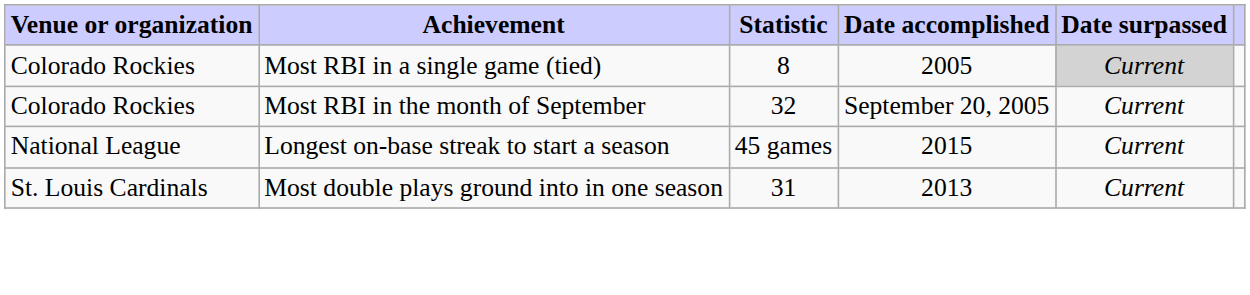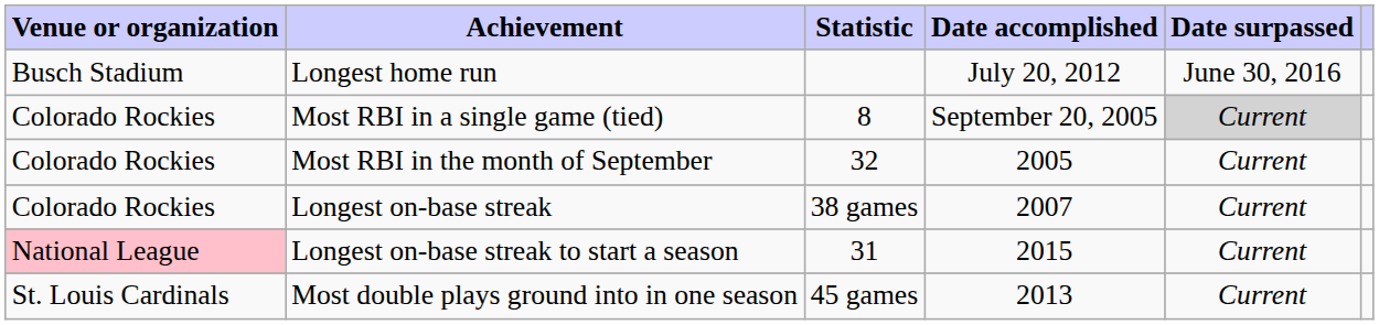 <table class="wikitable">
 <tr>
 <th style="background:#ccf;">Venue or organization</th>
 <th style="background:#ccf;">Achievement</th>
 <th style="background:#ccf;">Statistic</th>
 <th style="background:#ccf;">Date accomplished</th>
 <th style="background:#ccf;">Date surpassed</th>
 <th style="background:#ccf;"></th>
 </tr>
 <tr>
+<td>Busch Stadium</td>
+<td>Longest home run</td>
+<td style="text-align:center;"></td>
+<td style="text-align:center;">July 20, 2012</td>
+<td style="text-align:center;">June 30, 2016</td>
+<td></td>
+</tr>
+<tr>
 <td>Colorado Rockies</td>
 <td>Most RBI in a single game (tied)</td>
 <td style="text-align:center;">8</td>
-<td style="text-align:center;">2005</td>
+<td style="text-align:center;">September 20, 2005</td>
 <td style="background: lightgrey; text-align:center;"><em>Current</em></td>
 <td></td>
 </tr>
 <tr>
 <td>Colorado Rockies</td>
 <td>Most RBI in the month of September</td>
 <td style="text-align:center;">32</td>
-<td style="text-align:center;">September 20, 2005</td>
+<td style="text-align:center;">2005</td>
 <td style="text-align:center;"><em>Current</em></td>
 <td></td>
 </tr>
 <tr>
-<td>National League</td>
+<td>Colorado Rockies</td>
+<td>Longest on-base streak</td>
+<td style="text-align:center;">38 games</td>
+<td style="text-align:center;">2007</td>
+<td style="text-align:center;"><em>Current</em></td>
+<td></td>
+</tr>
+<tr>
+<td style="background: pink;">National League</td>
 <td>Longest on-base streak to start a season</td>
-<td style="text-align:center;">45 games</td>
+<td style="text-align:center;">31</td>
 <td style="text-align:center;">2015</td>
 <td style="text-align:center;"><em>Current</em></td>
 <td></td>
 </tr>
 <tr>
 <td>St. Louis Cardinals</td>
 <td>Most double plays ground into in one season</td>
-<td style="text-align:center;">31</td>
+<td style="text-align:center;">45 games</td>
 <td style="text-align:center;">2013</td>
 <td style="text-align:center;"><em>Current</em></td>
 <td></td>
 </tr>
 </table>
